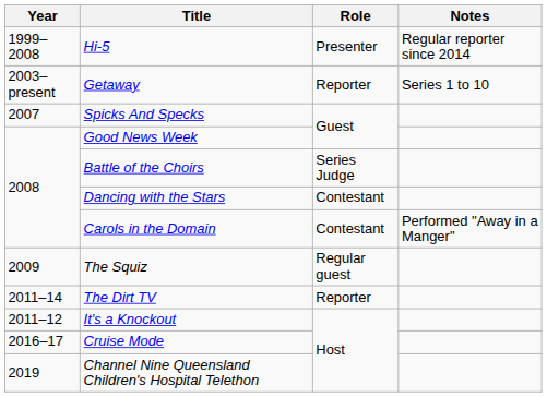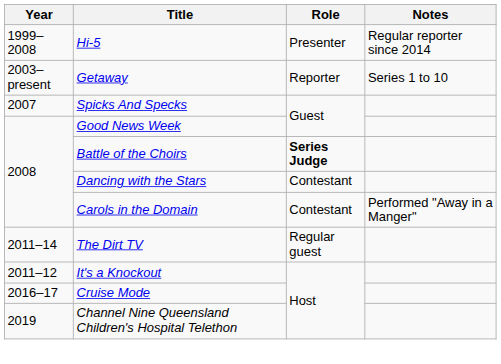 <table class="wikitable sortable">
 <tr>
 <th scope="col">Year</th>
 <th scope="col">Title</th>
 <th scope="col">Role</th>
 <th scope="col" class="unsortable">Notes</th>
 </tr>
 <tr>
 <td>1999–2008</td>
 <td><em><a href='#'>Hi-5</a></em></td>
 <td>Presenter</td>
 <td>Regular reporter since 2014</td>
 </tr>
 <tr>
 <td>2003–present</td>
 <td><em><a href='#'>Getaway</a></em></td>
 <td>Reporter</td>
 <td>Series 1 to 10</td>
 </tr>
 <tr>
 <td>2007</td>
 <td><em><a href='#'>Spicks And Specks</a></em></td>
 <td rowspan="2">Guest</td>
 <td></td>
 </tr>
 <tr>
 <td rowspan="4">2008</td>
 <td><em><a href='#'>Good News Week</a></em></td>
 <td></td>
 </tr>
 <tr>
 <td><em><a href='#'>Battle of the Choirs</a></em></td>
-<td>Series Judge</td>
+<td><strong>Series Judge</strong></td>
 <td></td>
 </tr>
 <tr>
 <td><em><a href='#'>Dancing with the Stars</a></em></td>
 <td>Contestant</td>
 <td></td>
 </tr>
 <tr>
 <td><em><a href='#'>Carols in the Domain</a></em></td>
 <td>Contestant</td>
 <td>Performed "Away in a Manger"</td>
 </tr>
 <tr>
-<td>2009</td>
-<td><em>The Squiz</em></td>
-<td>Regular guest</td>
-<td></td>
-</tr>
-<tr>
 <td>2011–14</td>
 <td><em><a href='#'>The Dirt TV</a></em></td>
-<td>Reporter</td>
+<td>Regular guest</td>
 <td></td>
 </tr>
 <tr>
 <td>2011–12</td>
 <td><em><a href='#'>It's a Knockout</a></em></td>
 <td rowspan="3">Host</td>
 <td></td>
 </tr>
 <tr>
 <td>2016–17</td>
 <td><em><a href='#'>Cruise Mode</a></em></td>
 <td></td>
 </tr>
 <tr>
 <td>2019</td>
 <td><em>Channel Nine Queensland Children's Hospital Telethon</em></td>
 <td></td>
 </tr>
 </table>
